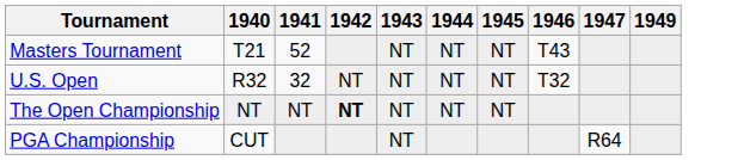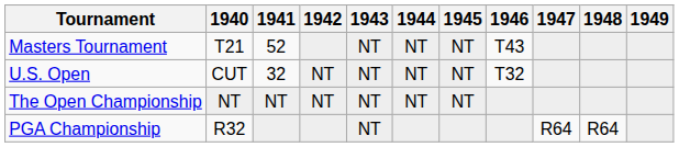 <table class="wikitable" style="font-size:95%;text-align:center;">
 <tr>
 <th>Tournament</th>
 <th>1940</th>
 <th>1941</th>
 <th>1942</th>
 <th>1943</th>
 <th>1944</th>
 <th>1945</th>
 <th>1946</th>
 <th>1947</th>
+<th>1948</th>
 <th>1949</th>
 </tr>
 <tr>
 <td align=left><a href='#'>Masters Tournament</a></td>
 <td>T21</td>
 <td>52</td>
 <td style="background:#eeeeee;"></td>
 <td style="background:#eeeeee;">NT</td>
 <td style="background:#eeeeee;">NT</td>
 <td style="background:#eeeeee;">NT</td>
 <td>T43</td>
 <td style="background:#eeeeee;"></td>
 <td style="background:#eeeeee;"></td>
+<td style="background:#eeeeee;"></td>
 </tr>
 <tr>
 <td align=left><a href='#'>U.S. Open</a></td>
-<td>R32</td>
+<td>CUT</td>
 <td>32</td>
 <td style="background:#eeeeee;">NT</td>
 <td style="background:#eeeeee;">NT</td>
 <td style="background:#eeeeee;">NT</td>
 <td style="background:#eeeeee;">NT</td>
 <td>T32</td>
 <td style="background:#eeeeee;"></td>
 <td style="background:#eeeeee;"></td>
+<td style="background:#eeeeee;"></td>
 </tr>
 <tr>
 <td align=left><a href='#'>The Open Championship</a></td>
 <td style="background:#eeeeee;">NT</td>
 <td style="background:#eeeeee;">NT</td>
-<td style="background:#eeeeee;"><strong>NT</strong></td>
+<td style="background:#eeeeee;">NT</td>
 <td style="background:#eeeeee;">NT</td>
 <td style="background:#eeeeee;">NT</td>
 <td style="background:#eeeeee;">NT</td>
 <td style="background:#eeeeee;"></td>
 <td style="background:#eeeeee;"></td>
 <td style="background:#eeeeee;"></td>
+<td style="background:#eeeeee;"></td>
 </tr>
 <tr>
 <td align=left><a href='#'>PGA Championship</a></td>
-<td>CUT</td>
+<td>R32</td>
 <td style="background:#eeeeee;"></td>
 <td style="background:#eeeeee;"></td>
 <td style="background:#eeeeee;">NT</td>
 <td style="background:#eeeeee;"></td>
 <td style="background:#eeeeee;"></td>
 <td style="background:#eeeeee;"></td>
 <td>R64</td>
+<td>R64</td>
 <td style="background:#eeeeee;"></td>
 </tr>
 </table>
